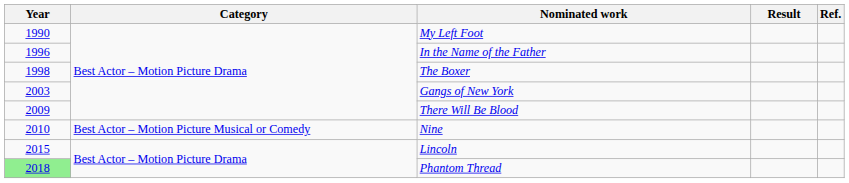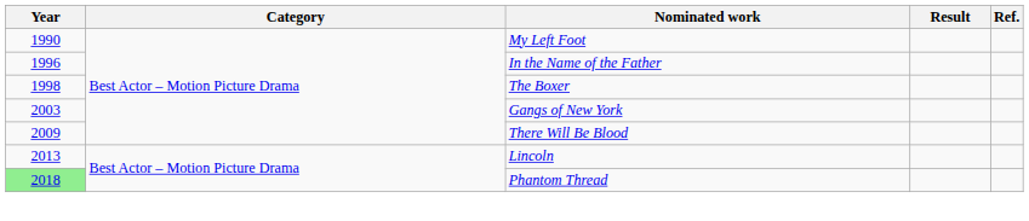 <table class=wikitable>
 <tr>
 <th scope="col" style="width:5em;">Year</th>
 <th scope="col" style="width:28em;">Category</th>
 <th scope="col" style="width:27em;">Nominated work</th>
 <th scope="col" style="width:5em;">Result</th>
 <th>Ref.</th>
 </tr>
 <tr>
 <td style="text-align:center;"><a href='#'>1990</a></td>
 <td rowspan="5"><a href='#'>Best Actor – Motion Picture Drama</a></td>
 <td><em><a href='#'>My Left Foot</a></em></td>
 <td></td>
 <td style="text-align:center;"></td>
 </tr>
 <tr>
 <td style="text-align:center;"><a href='#'>1996</a></td>
 <td><em><a href='#'>In the Name of the Father</a></em></td>
 <td></td>
 <td style="text-align:center;"></td>
 </tr>
 <tr>
 <td style="text-align:center;"><a href='#'>1998</a></td>
 <td><em><a href='#'>The Boxer</a></em></td>
 <td></td>
 <td style="text-align:center;"></td>
 </tr>
 <tr>
 <td style="text-align:center;"><a href='#'>2003</a></td>
 <td><em><a href='#'>Gangs of New York</a></em></td>
 <td></td>
 <td style="text-align:center;"></td>
 </tr>
 <tr>
 <td style="text-align:center;"><a href='#'>2009</a></td>
 <td><em><a href='#'>There Will Be Blood</a></em></td>
 <td></td>
 <td></td>
 </tr>
 <tr>
-<td style="text-align:center;"><a href='#'>2010</a></td>
-<td><a href='#'>Best Actor – Motion Picture Musical or Comedy</a></td>
-<td><em><a href='#'>Nine</a></em></td>
-<td></td>
-<td style="text-align:center;"></td>
-</tr>
-<tr>
-<td style="text-align:center;"><a href='#'>2015</a></td>
+<td style="text-align:center;"><a href='#'>2013</a></td>
 <td rowspan="2"><a href='#'>Best Actor – Motion Picture Drama</a></td>
 <td><em><a href='#'>Lincoln</a></em></td>
 <td></td>
 <td style="text-align:center;"></td>
 </tr>
 <tr>
 <td style="background: lightgreen; text-align:center;"><a href='#'>2018</a></td>
 <td><em><a href='#'>Phantom Thread</a></em></td>
 <td></td>
 <td style="text-align:center;"></td>
 </tr>
 </table>
